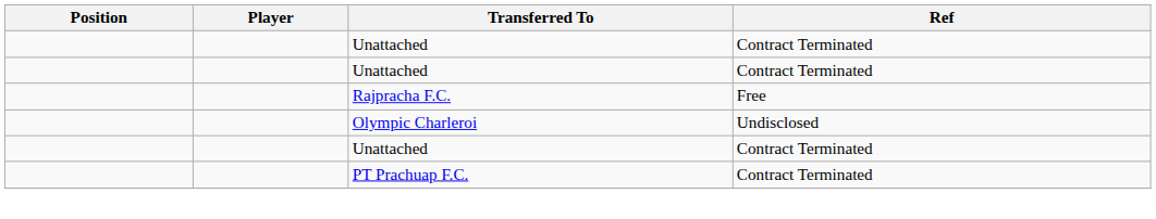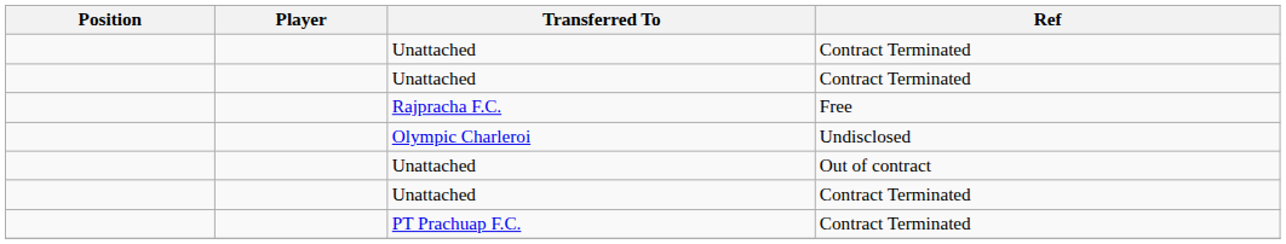 <table class="wikitable sortable" style="width:70%; text-align:center; font-size:100%; text-align:left;">
 <tr>
 <th><strong>Position</strong></th>
 <th><strong>Player</strong></th>
 <th><strong>Transferred To</strong></th>
 <th><strong>Ref</strong></th>
 </tr>
 <tr>
 <td></td>
 <td></td>
 <td>Unattached</td>
 <td>Contract Terminated</td>
 </tr>
 <tr>
 <td></td>
 <td></td>
 <td>Unattached</td>
 <td>Contract Terminated</td>
 </tr>
 <tr>
 <td></td>
 <td></td>
 <td> <a href='#'>Rajpracha F.C.</a></td>
 <td>Free</td>
 </tr>
 <tr>
 <td></td>
 <td></td>
 <td> <a href='#'>Olympic Charleroi</a></td>
 <td>Undisclosed</td>
 </tr>
 <tr>
 <td></td>
 <td></td>
 <td>Unattached</td>
+<td>Out of contract</td>
+</tr>
+<tr>
+<td></td>
+<td></td>
+<td>Unattached</td>
 <td>Contract Terminated</td>
 </tr>
 <tr>
 <td></td>
 <td></td>
 <td> <a href='#'>PT Prachuap F.C.</a></td>
 <td>Contract Terminated</td>
 </tr>
 <tr>
 </tr>
 </table>
